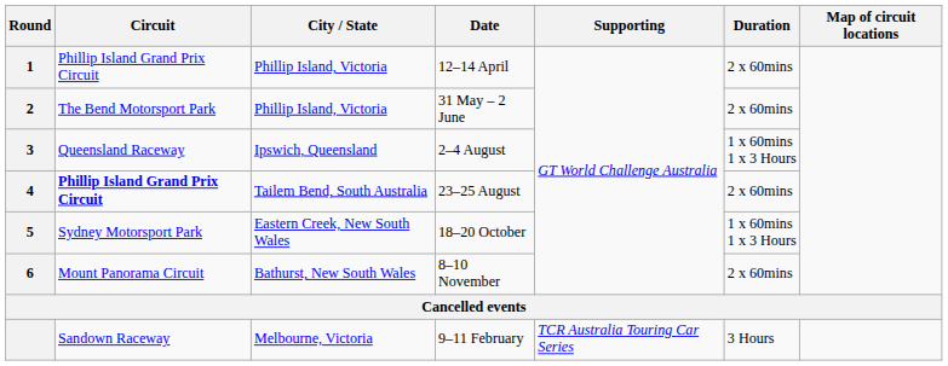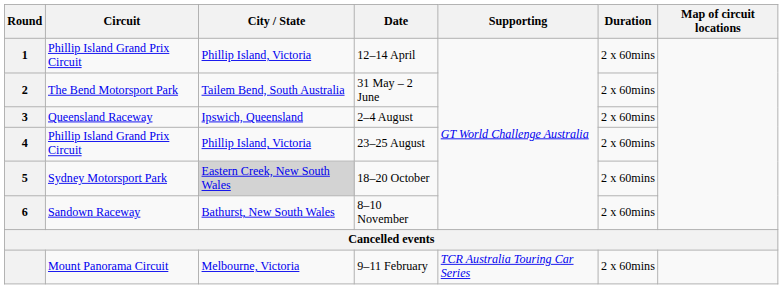 <table class="wikitable" style="font-size:85%;">
 <tr>
 <th>Round</th>
 <th>Circuit</th>
 <th>City / State</th>
 <th>Date</th>
 <th>Supporting</th>
 <th>Duration</th>
 <th>Map of circuit locations</th>
 </tr>
 <tr>
 <th>1</th>
 <td> <a href='#'>Phillip Island Grand Prix Circuit</a></td>
 <td><a href='#'>Phillip Island, Victoria</a></td>
 <td>12–14 April</td>
 <td rowspan="6"><em><a href='#'>GT World Challenge Australia</a></em></td>
 <td nowrap>2 x 60mins</td>
 <td rowspan=6></td>
 </tr>
 <tr>
 <th>2</th>
 <td> <a href='#'>The Bend Motorsport Park</a></td>
-<td><a href='#'>Phillip Island, Victoria</a></td>
+<td><a href='#'>Tailem Bend, South Australia</a></td>
 <td>31 May – 2 June</td>
 <td nowrap>2 x 60mins</td>
 </tr>
 <tr>
 <th>3</th>
 <td> <a href='#'>Queensland Raceway</a></td>
 <td><a href='#'>Ipswich, Queensland</a></td>
 <td>2–4 August</td>
-<td nowrap>1 x 60mins<br>1 x 3 Hours</td>
+<td nowrap>2 x 60mins</td>
 </tr>
 <tr>
 <th>4</th>
-<td><strong> <a href='#'>Phillip Island Grand Prix Circuit</a></strong></td>
-<td><a href='#'>Tailem Bend, South Australia</a></td>
+<td> <a href='#'>Phillip Island Grand Prix Circuit</a></td>
+<td><a href='#'>Phillip Island, Victoria</a></td>
 <td>23–25 August</td>
 <td nowrap>2 x 60mins</td>
 </tr>
 <tr>
 <th>5</th>
 <td> <a href='#'>Sydney Motorsport Park</a></td>
-<td><a href='#'>Eastern Creek, New South Wales</a></td>
+<td style="background: lightgrey;"><a href='#'>Eastern Creek, New South Wales</a></td>
 <td>18–20 October</td>
-<td nowrap>1 x 60mins<br>1 x 3 Hours</td>
+<td nowrap>2 x 60mins</td>
 </tr>
 <tr>
 <th>6</th>
-<td> <a href='#'>Mount Panorama Circuit</a></td>
+<td> <a href='#'>Sandown Raceway</a></td>
 <td><a href='#'>Bathurst, New South Wales</a></td>
 <td>8–10 November</td>
 <td nowrap>2 x 60mins</td>
 </tr>
 <tr>
 <th colspan=7>Cancelled events</th>
 </tr>
 <tr>
 <th></th>
-<td> <a href='#'>Sandown Raceway</a></td>
+<td> <a href='#'>Mount Panorama Circuit</a></td>
 <td><a href='#'>Melbourne, Victoria</a></td>
 <td>9–11 February</td>
 <td><em><a href='#'>TCR Australia Touring Car Series</a></em></td>
-<td>3 Hours</td>
+<td nowrap>2 x 60mins</td>
 <td></td>
 </tr>
 </table>
